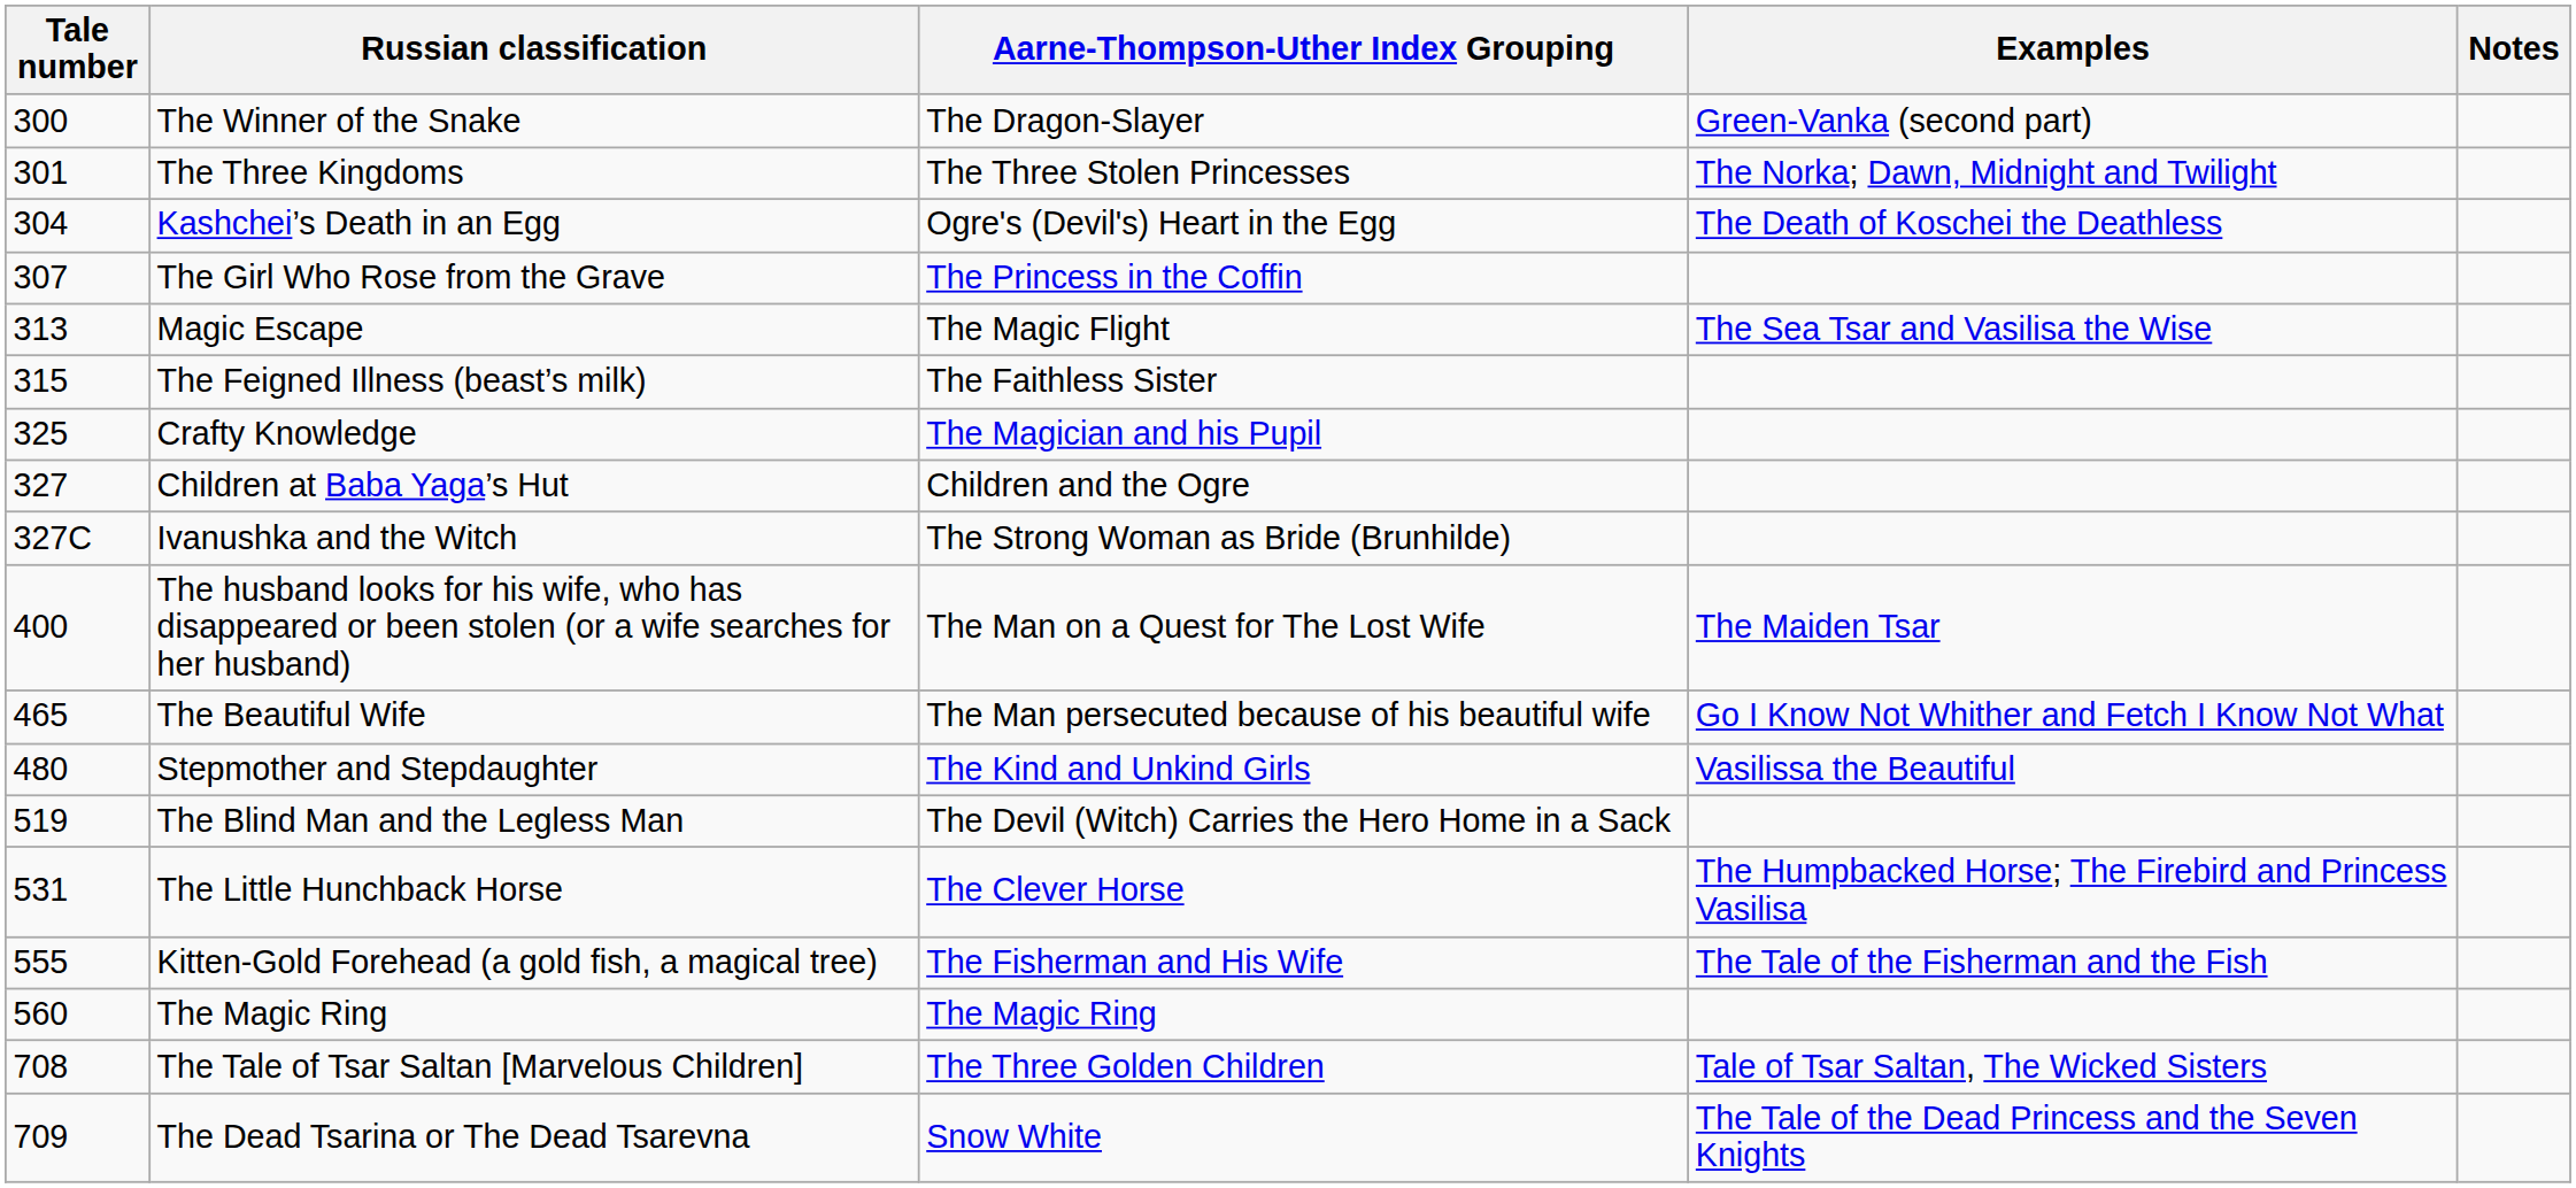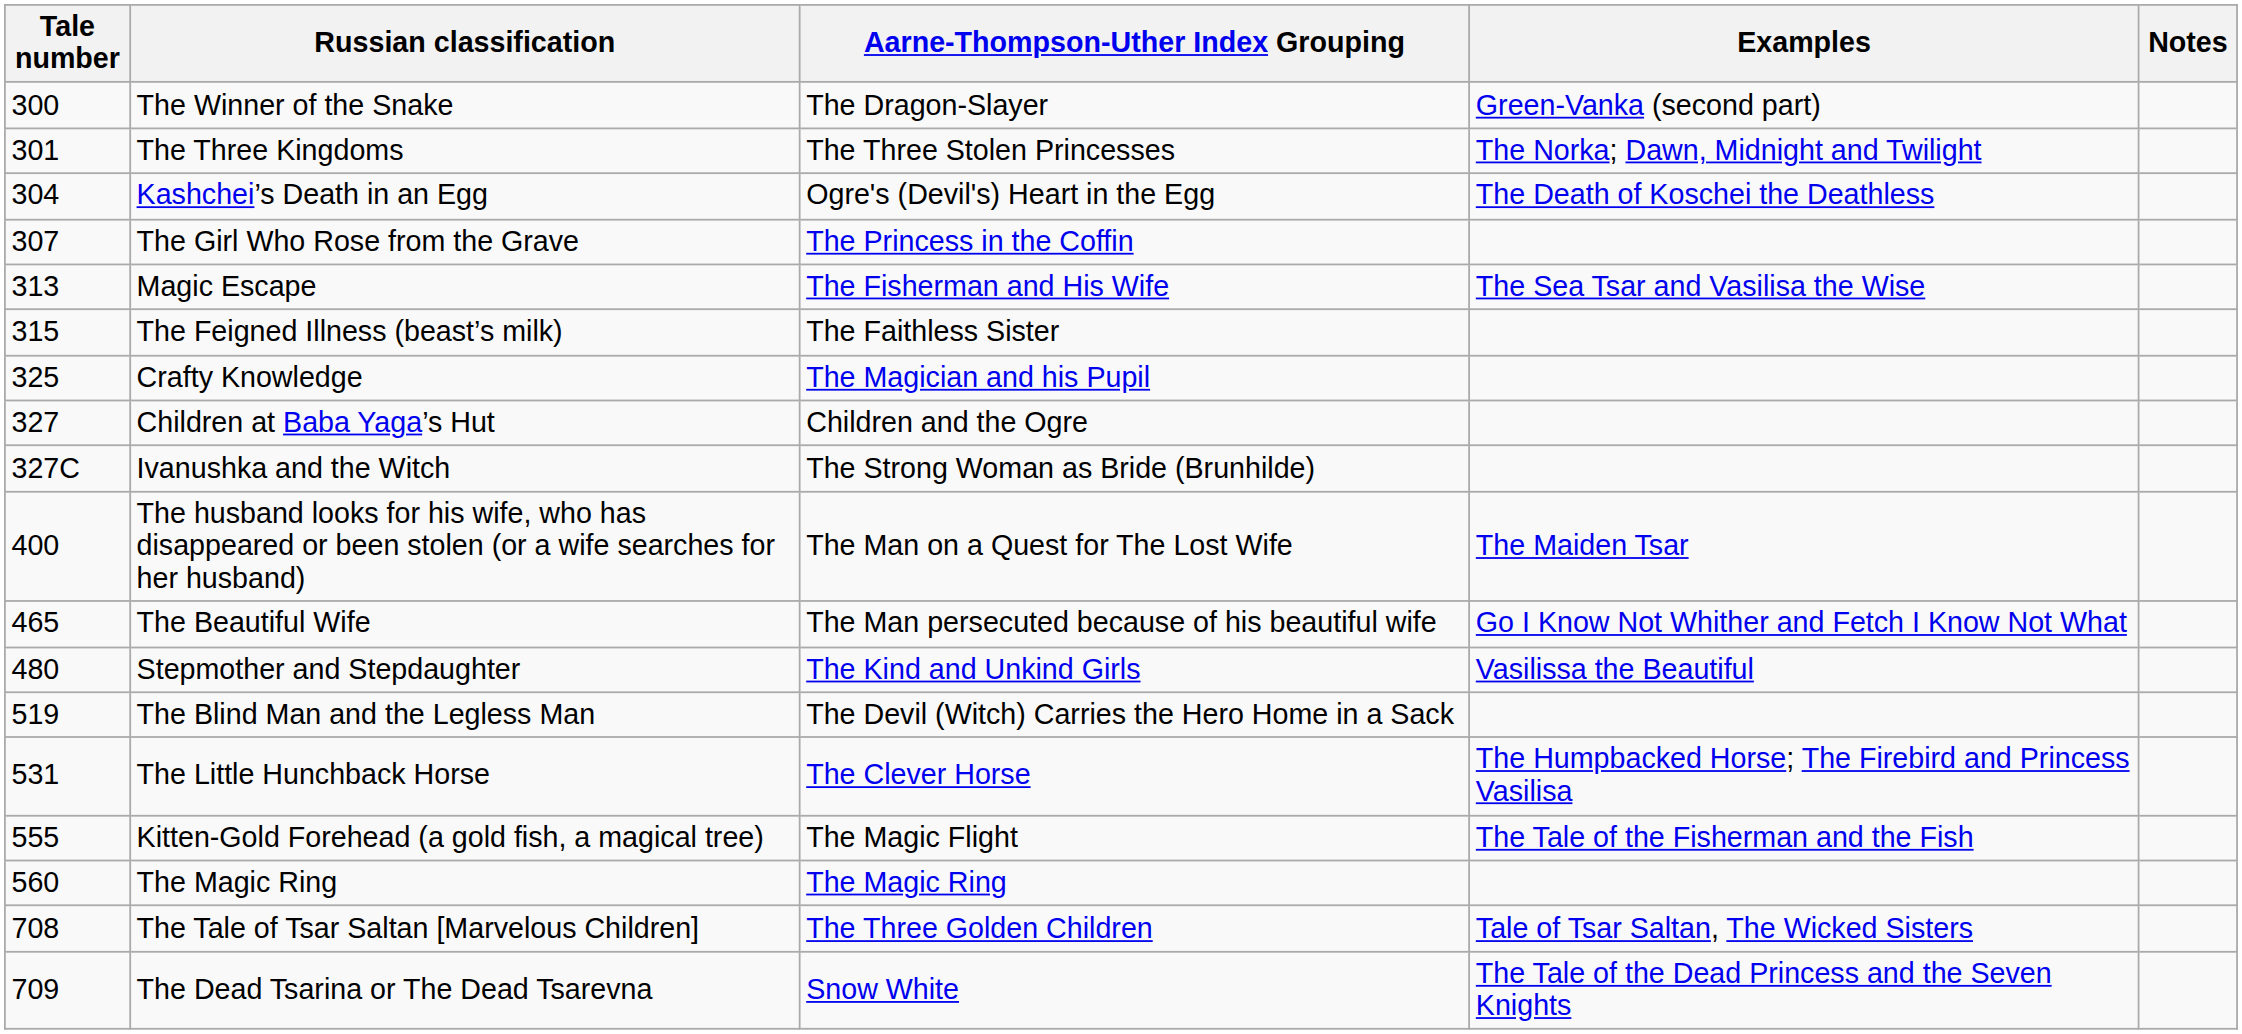 <table class="wikitable">
 <tr>
 <th>Tale<br>number</th>
 <th width=30%>Russian classification</th>
 <th width=30%><a href='#'>Aarne-Thompson-Uther Index</a> Grouping</th>
 <th width=30%>Examples</th>
 <th>Notes</th>
 </tr>
 <tr>
 <td>300</td>
 <td>The Winner of the Snake</td>
 <td>The Dragon-Slayer</td>
 <td><a href='#'>Green-Vanka</a> (second part)</td>
 <td></td>
 </tr>
 <tr>
 <td>301</td>
 <td>The Three Kingdoms</td>
 <td>The Three Stolen Princesses</td>
 <td><a href='#'>The Norka</a>; <a href='#'>Dawn, Midnight and Twilight</a></td>
 <td></td>
 </tr>
 <tr>
 <td>304</td>
 <td><a href='#'>Kashchei</a>’s Death in an Egg</td>
 <td>Ogre's (Devil's) Heart in the Egg</td>
 <td><a href='#'>The Death of Koschei the Deathless</a></td>
 <td></td>
 </tr>
 <tr>
 <td>307</td>
 <td>The Girl Who Rose from the Grave</td>
 <td><a href='#'>The Princess in the Coffin</a></td>
 <td></td>
 <td></td>
 </tr>
 <tr>
 <td>313</td>
 <td>Magic Escape</td>
-<td>The Magic Flight</td>
+<td><a href='#'>The Fisherman and His Wife</a></td>
 <td><a href='#'>The Sea Tsar and Vasilisa the Wise</a></td>
 <td></td>
 </tr>
 <tr>
 <td>315</td>
 <td>The Feigned Illness (beast’s milk)</td>
 <td>The Faithless Sister</td>
 <td></td>
 <td></td>
 </tr>
 <tr>
 <td>325</td>
 <td>Crafty Knowledge</td>
 <td><a href='#'>The Magician and his Pupil</a></td>
 <td></td>
 <td></td>
 </tr>
 <tr>
 <td>327</td>
 <td>Children at <a href='#'>Baba Yaga</a>’s Hut</td>
 <td>Children and the Ogre</td>
 <td></td>
 <td></td>
 </tr>
 <tr>
 <td>327C</td>
 <td>Ivanushka and the Witch</td>
 <td>The Strong Woman as Bride (Brunhilde)</td>
 <td></td>
 <td></td>
 </tr>
 <tr>
 <td>400</td>
 <td>The husband looks for his wife, who has disappeared or been stolen (or a wife searches for her husband)</td>
 <td>The Man on a Quest for The Lost Wife</td>
 <td><a href='#'>The Maiden Tsar</a></td>
 <td></td>
 </tr>
 <tr>
 <td>465</td>
 <td>The Beautiful Wife</td>
 <td>The Man persecuted because of his beautiful wife</td>
 <td><a href='#'>Go I Know Not Whither and Fetch I Know Not What</a></td>
 <td></td>
 </tr>
 <tr>
 <td>480</td>
 <td>Stepmother and Stepdaughter</td>
 <td><a href='#'>The Kind and Unkind Girls</a></td>
 <td><a href='#'>Vasilissa the Beautiful</a></td>
 <td></td>
 </tr>
 <tr>
 <td>519</td>
 <td>The Blind Man and the Legless Man</td>
 <td>The Devil (Witch) Carries the Hero Home in a Sack</td>
 <td></td>
 <td></td>
 </tr>
 <tr>
 <td>531</td>
 <td>The Little Hunchback Horse</td>
 <td><a href='#'>The Clever Horse</a></td>
 <td><a href='#'>The Humpbacked Horse</a>; <a href='#'>The Firebird and Princess Vasilisa</a></td>
 <td></td>
 </tr>
 <tr>
 <td>555</td>
 <td>Kitten-Gold Forehead (a gold fish, a magical tree)</td>
-<td><a href='#'>The Fisherman and His Wife</a></td>
+<td>The Magic Flight</td>
 <td><a href='#'>The Tale of the Fisherman and the Fish</a></td>
 <td></td>
 </tr>
 <tr>
 <td>560</td>
 <td>The Magic Ring</td>
 <td><a href='#'>The Magic Ring</a></td>
 <td></td>
 <td></td>
 </tr>
 <tr>
 <td>708</td>
 <td>The Tale of Tsar Saltan [Marvelous Children]</td>
 <td><a href='#'>The Three Golden Children</a></td>
 <td><a href='#'>Tale of Tsar Saltan</a>, <a href='#'>The Wicked Sisters</a></td>
 <td></td>
 </tr>
 <tr>
 <td>709</td>
 <td>The Dead Tsarina or The Dead Tsarevna</td>
 <td><a href='#'>Snow White</a></td>
 <td><a href='#'>The Tale of the Dead Princess and the Seven Knights</a></td>
 <td></td>
 </tr>
 </table>
